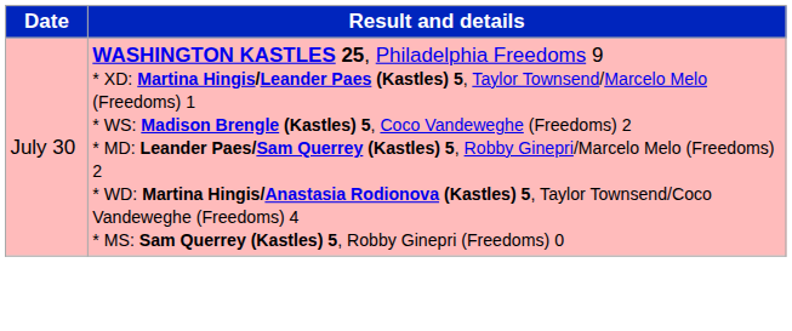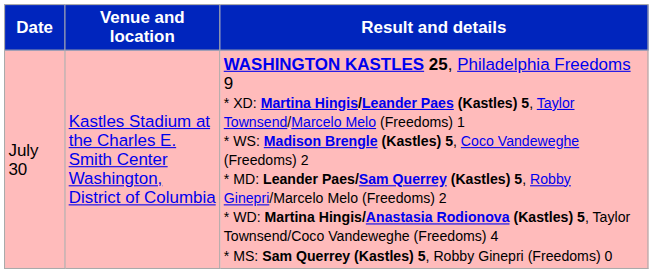 <table class="wikitable" style="text-align:left">
 <tr>
 <th style="background:#0025BD; color:white" width="60px">Date</th>
+<th style="background:#0025BD; color:white" width="175px">Venue and location</th>
 <th style="background:#0025BD; color:white" width="600px">Result and details</th>
 </tr>
 <tr bgcolor="FFBBBB">
 <td>July 30</td>
+<td><a href='#'>Kastles Stadium at the Charles E. Smith Center</a><br><a href='#'>Washington, District of Columbia</a></td>
 <td><strong><a href='#'>WASHINGTON KASTLES</a> 25</strong>, <a href='#'>Philadelphia Freedoms</a> 9<br><small>* XD: <strong><a href='#'>Martina Hingis</a>/<a href='#'>Leander Paes</a> (Kastles) 5</strong>, <a href='#'>Taylor Townsend</a>/<a href='#'>Marcelo Melo</a> (Freedoms) 1<br>* WS: <strong><a href='#'>Madison Brengle</a> (Kastles) 5</strong>, <a href='#'>Coco Vandeweghe</a> (Freedoms) 2<br>* MD: <strong>Leander Paes/<a href='#'>Sam Querrey</a> (Kastles) 5</strong>, <a href='#'>Robby Ginepri</a>/Marcelo Melo (Freedoms) 2<br>* WD: <strong>Martina Hingis/<a href='#'>Anastasia Rodionova</a> (Kastles) 5</strong>, Taylor Townsend/Coco Vandeweghe (Freedoms) 4<br>* MS: <strong>Sam Querrey (Kastles) 5</strong>, Robby Ginepri (Freedoms) 0</small></td>
 </tr>
 </table>
